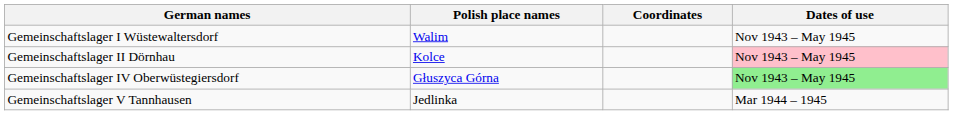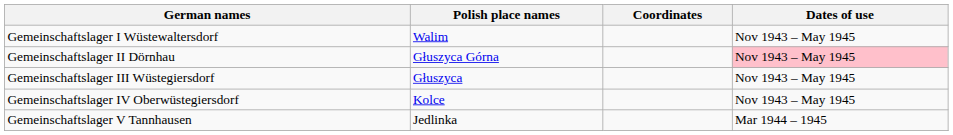 <table class="wikitable" width="90%">
 <tr>
 <th>German names</th>
 <th>Polish place names</th>
 <th>Coordinates</th>
 <th>Dates of use</th>
 </tr>
 <tr>
 <td>Gemeinschaftslager I Wüstewaltersdorf</td>
 <td><a href='#'>Walim</a></td>
 <td></td>
 <td>Nov 1943 – May 1945</td>
 </tr>
 <tr>
 <td>Gemeinschaftslager II Dörnhau</td>
-<td><a href='#'>Kolce</a></td>
+<td><a href='#'>Głuszyca Górna</a></td>
 <td></td>
 <td style="background: pink;">Nov 1943 – May 1945</td>
 </tr>
 <tr>
+<td>Gemeinschaftslager III Wüstegiersdorf</td>
+<td><a href='#'>Głuszyca</a></td>
+<td></td>
+<td>Nov 1943 – May 1945</td>
+</tr>
+<tr>
 <td>Gemeinschaftslager IV Oberwüstegiersdorf</td>
-<td><a href='#'>Głuszyca Górna</a></td>
+<td><a href='#'>Kolce</a></td>
 <td></td>
-<td style="background: lightgreen;">Nov 1943 – May 1945</td>
+<td>Nov 1943 – May 1945</td>
 </tr>
 <tr>
 <td>Gemeinschaftslager V Tannhausen</td>
 <td>Jedlinka</td>
 <td></td>
 <td>Mar 1944 – 1945</td>
 </tr>
 </table>
